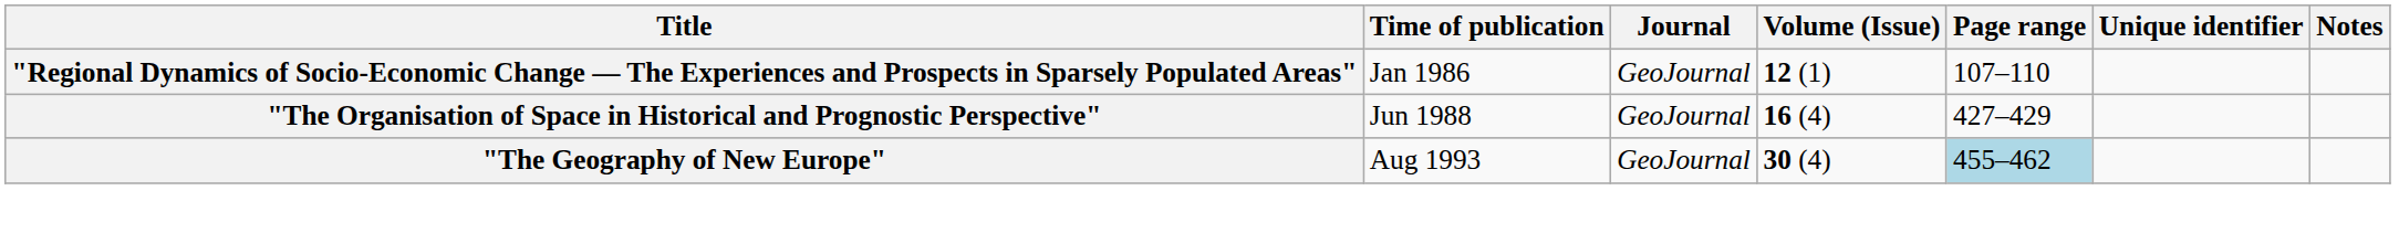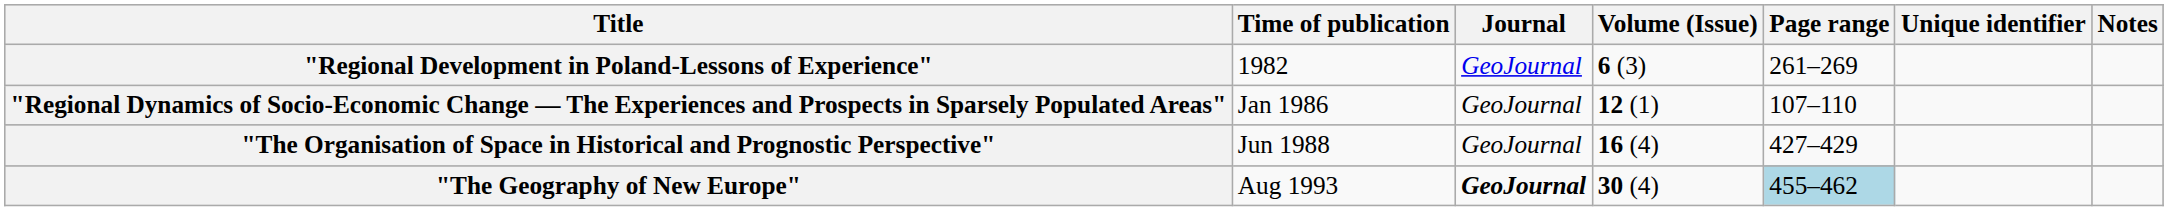 <table class="wikitable sortable plainrowheaders" style="margin-right: 0;">
 <tr>
 <th scope="col" class="unsortable">Title</th>
 <th scope="col">Time of publication</th>
 <th scope="col" class="unsortable">Journal</th>
 <th scope="col" class="unsortable">Volume (Issue)</th>
 <th scope="col" class="unsortable">Page range</th>
 <th scope="col" class="unsortable">Unique identifier</th>
 <th scope="col" class="unsortable">Notes</th>
+</tr>
+<tr>
+<th scope="row">"Regional Development in Poland-Lessons of Experience"</th>
+<td>1982</td>
+<td><em><a href='#'>GeoJournal</a></em></td>
+<td><strong>6</strong> (3)</td>
+<td>261–269</td>
+<td></td>
+<td></td>
 </tr>
 <tr>
 <th scope="row">"Regional Dynamics of Socio-Economic Change — The Experiences and Prospects in Sparsely Populated Areas"</th>
 <td>Jan 1986</td>
 <td><em>GeoJournal</em></td>
 <td><strong>12</strong> (1)</td>
 <td>107–110</td>
 <td></td>
 <td></td>
 </tr>
 <tr>
 <th scope="row">"The Organisation of Space in Historical and Prognostic Perspective"</th>
 <td>Jun 1988</td>
 <td><em>GeoJournal</em></td>
 <td><strong>16</strong> (4)</td>
 <td>427–429</td>
 <td></td>
 <td></td>
 </tr>
 <tr>
 <th scope="row">"The Geography of New Europe"</th>
 <td>Aug 1993</td>
-<td><em>GeoJournal</em></td>
+<td><strong><em>GeoJournal</em></strong></td>
 <td><strong>30</strong> (4)</td>
 <td style="background: lightblue;">455–462</td>
 <td></td>
 <td></td>
 </tr>
 </table>
